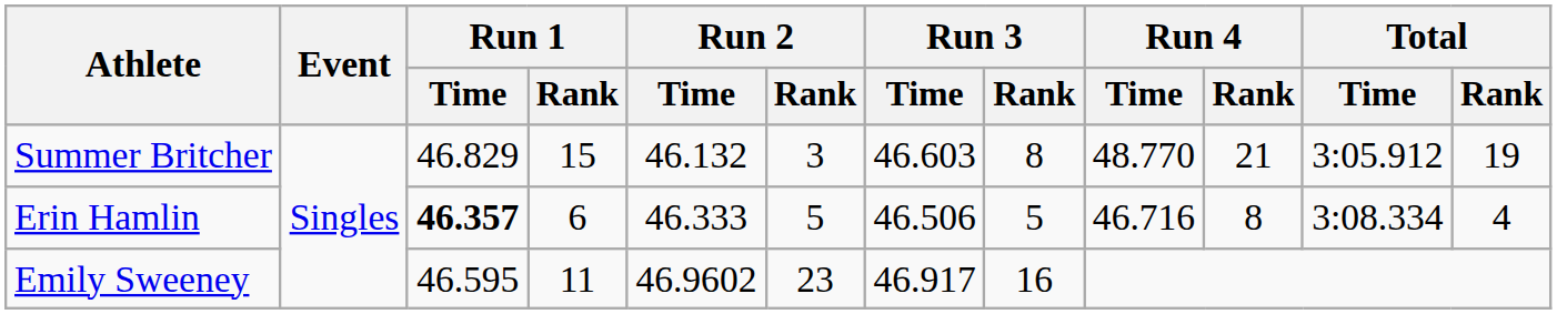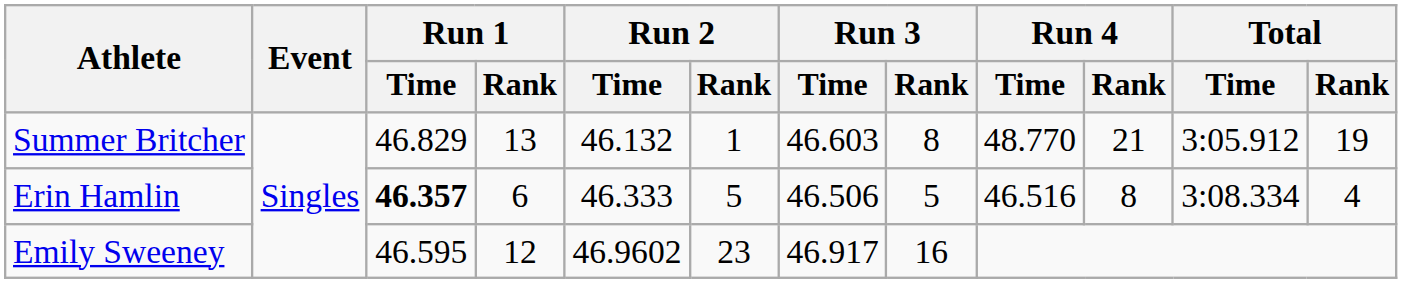 <table class=wikitable style=font-size:90%;text-align:center>
 <tr>
 <th rowspan=2>Athlete</th>
 <th rowspan=2>Event</th>
 <th colspan=2>Run 1</th>
 <th colspan=2>Run 2</th>
 <th colspan=2>Run 3</th>
 <th colspan=2>Run 4</th>
 <th colspan=2>Total</th>
 </tr>
 <tr style=font-size:95%>
 <th>Time</th>
 <th>Rank</th>
 <th>Time</th>
 <th>Rank</th>
 <th>Time</th>
 <th>Rank</th>
 <th>Time</th>
 <th>Rank</th>
 <th>Time</th>
 <th>Rank</th>
 </tr>
 <tr>
 <td align=left><a href='#'>Summer Britcher</a></td>
 <td style="text-align:left;" rowspan="3"><a href='#'>Singles</a></td>
 <td>46.829</td>
-<td>15</td>
+<td>13</td>
 <td>46.132</td>
-<td>3</td>
+<td>1</td>
 <td>46.603</td>
 <td>8</td>
 <td>48.770</td>
 <td>21</td>
 <td>3:05.912</td>
 <td>19</td>
 </tr>
 <tr>
 <td align=left><a href='#'>Erin Hamlin</a></td>
 <td><strong>46.357</strong></td>
 <td>6</td>
 <td>46.333</td>
 <td>5</td>
 <td>46.506</td>
 <td>5</td>
-<td>46.716</td>
+<td>46.516</td>
 <td>8</td>
 <td>3:08.334</td>
 <td>4</td>
 </tr>
 <tr>
 <td align=left><a href='#'>Emily Sweeney</a></td>
 <td>46.595</td>
-<td>11</td>
+<td>12</td>
 <td>46.9602</td>
 <td>23</td>
 <td>46.917</td>
 <td>16</td>
 <td colspan=4></td>
 </tr>
 </table>
